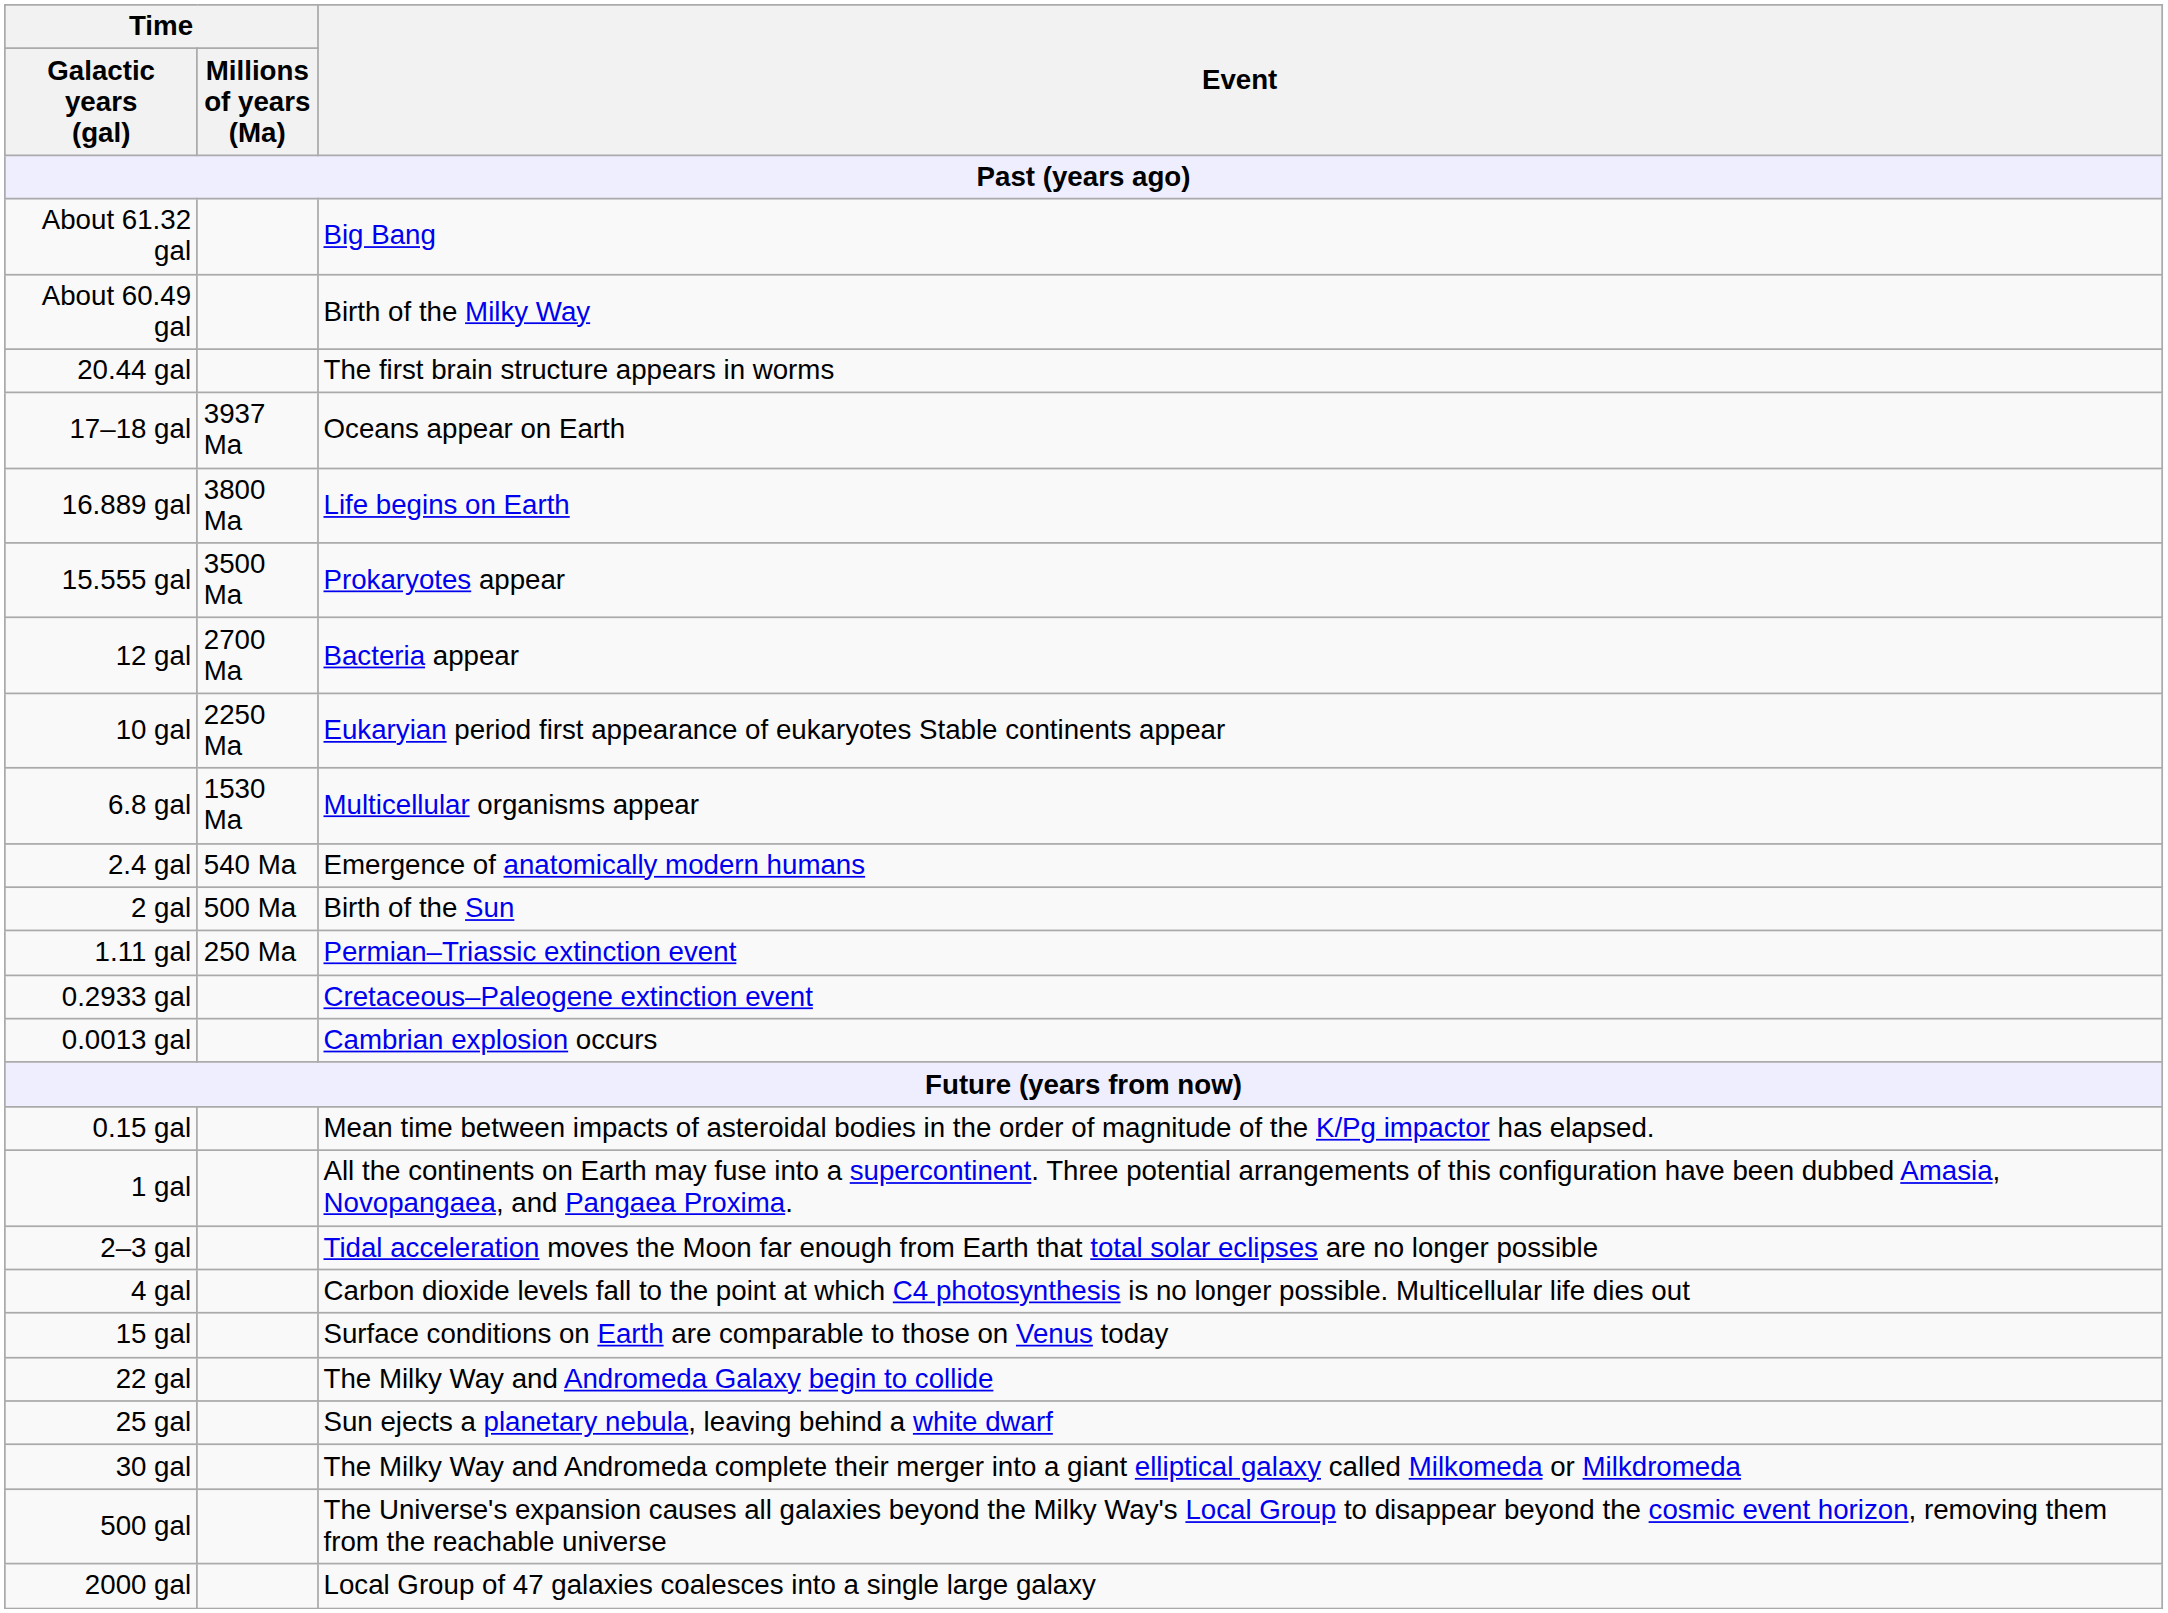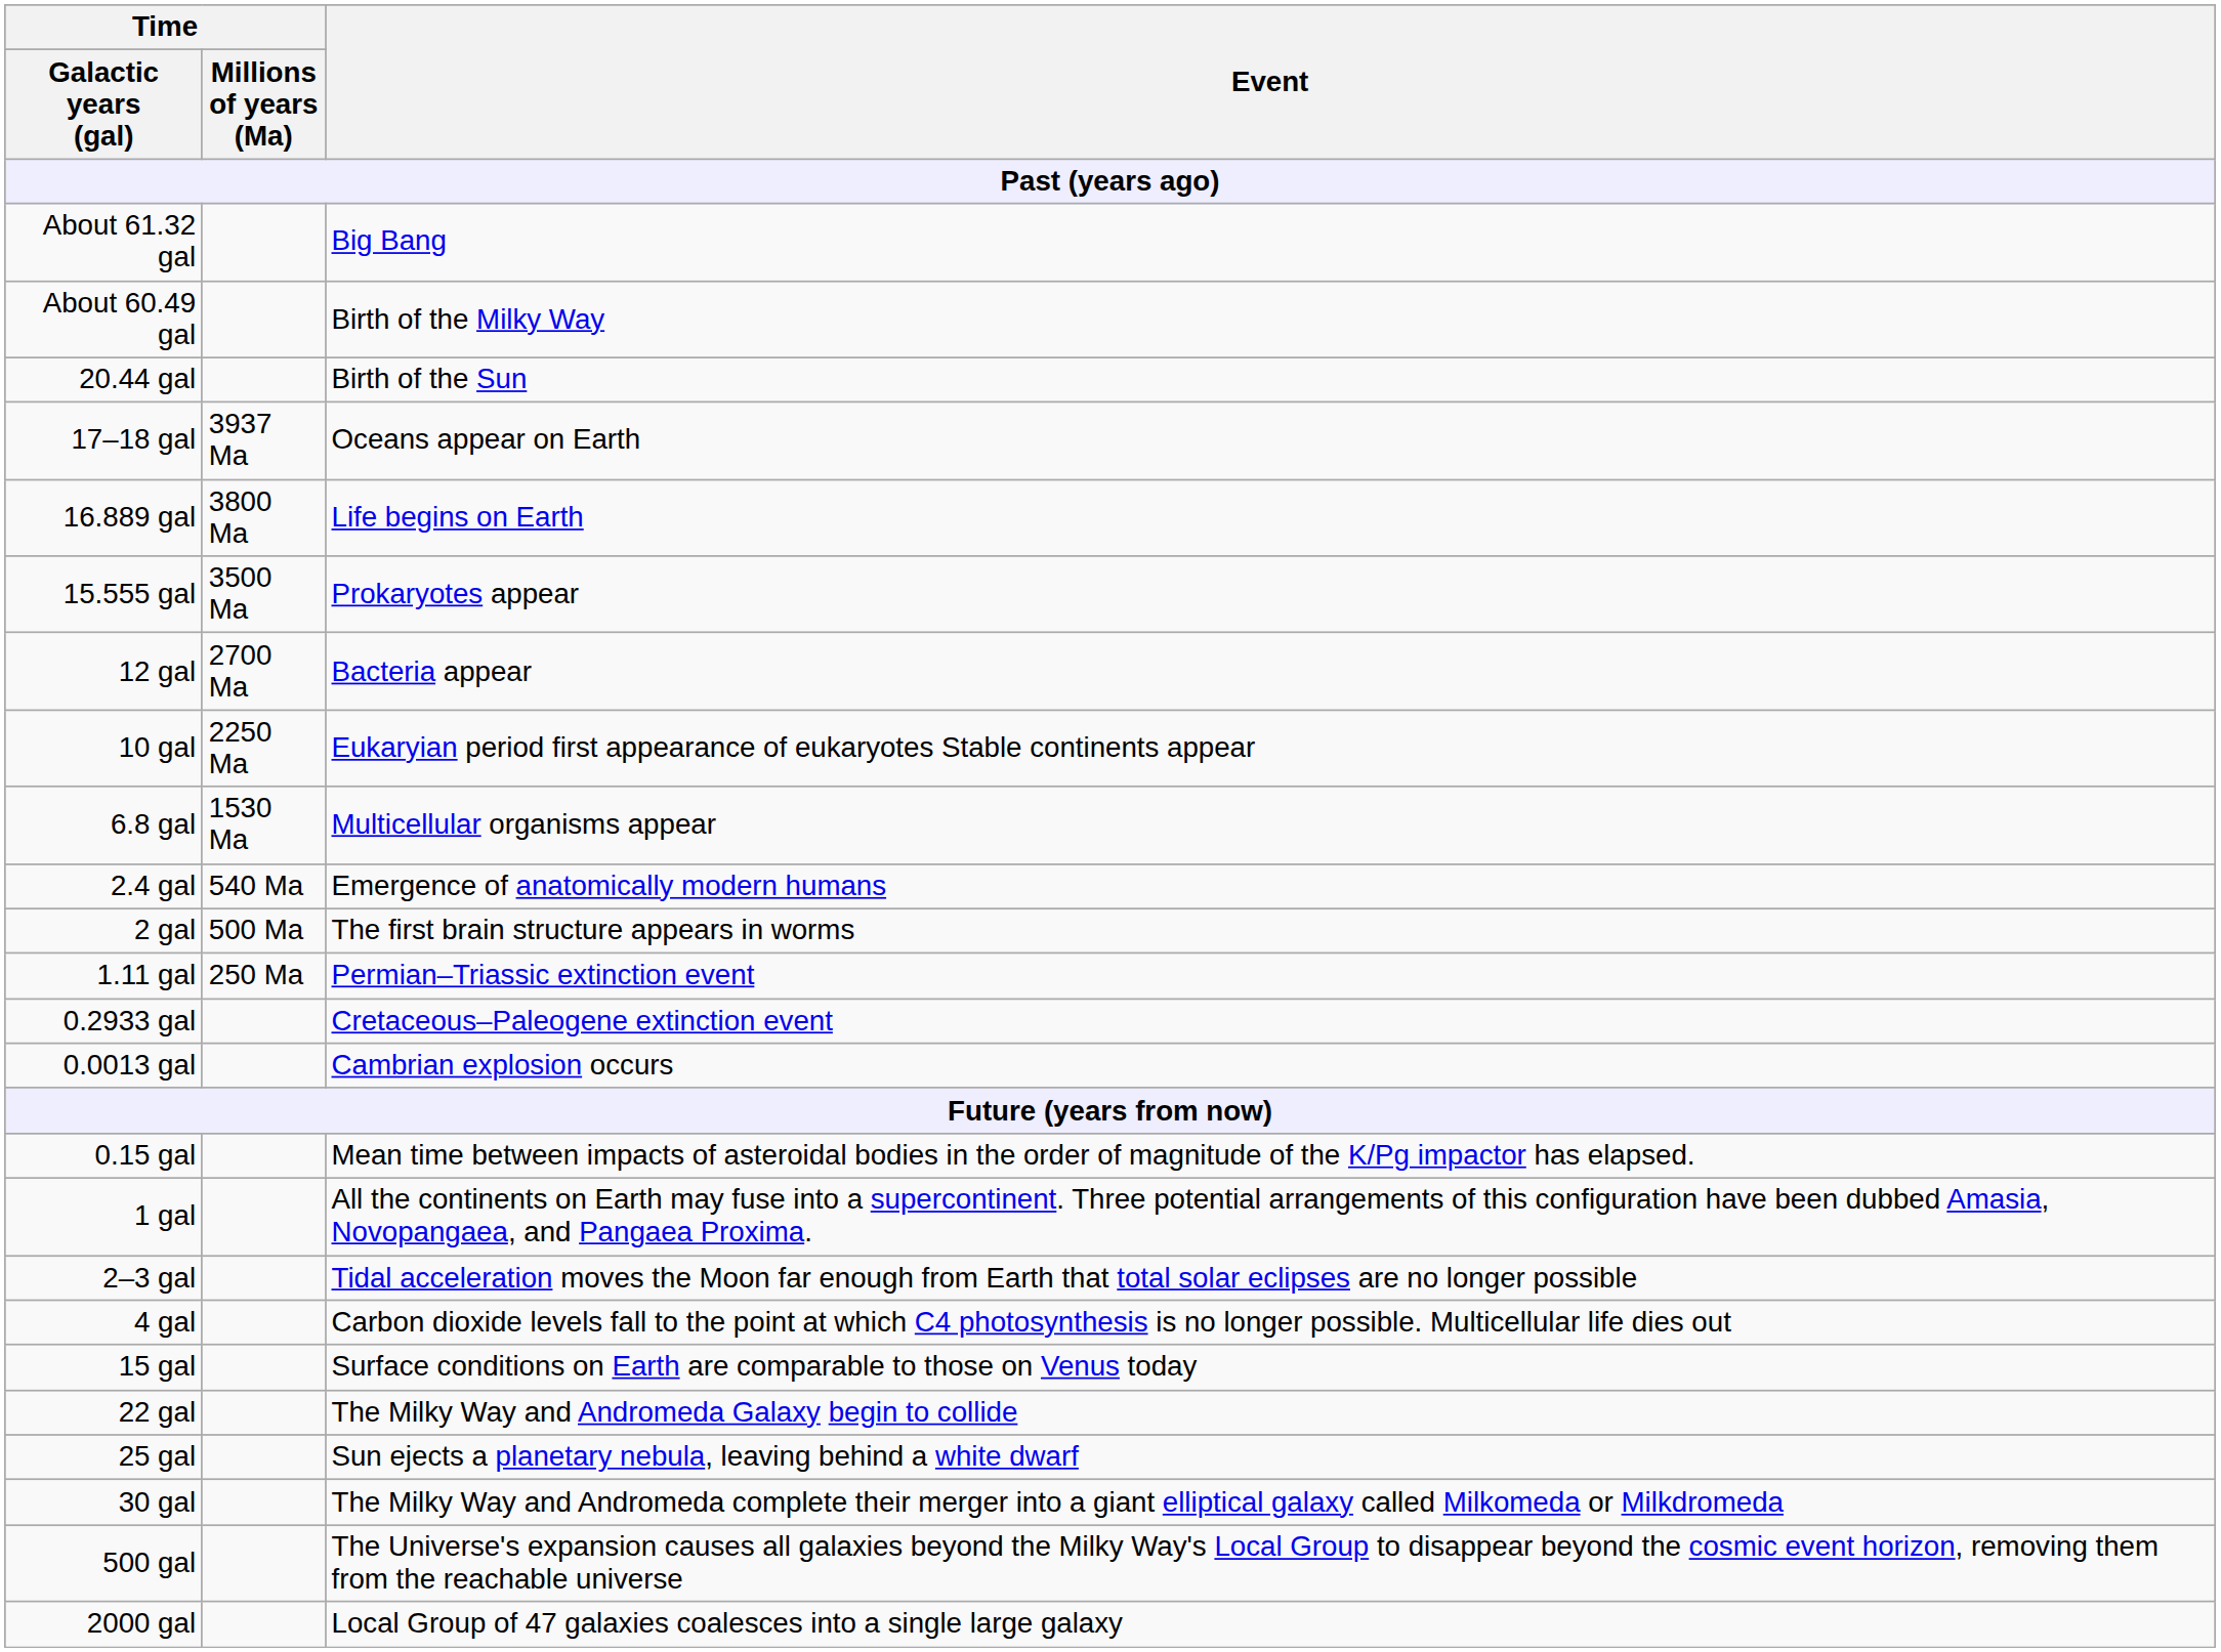 <table class="wikitable">
 <tr>
 <th colspan=2>Time</th>
 <th rowspan=2>Event</th>
 </tr>
 <tr>
 <th>Galactic<br>years<br>(gal)</th>
 <th>Millions<br>of years<br>(Ma)</th>
 </tr>
 <tr>
 <th colspan="3" style="background:#EEEEFF;">Past (years ago)</th>
 </tr>
 <tr>
 <td align="right">About 61.32 gal</td>
 <td></td>
 <td><a href='#'>Big Bang</a></td>
 </tr>
 <tr>
 <td align="right">About 60.49 gal</td>
 <td></td>
 <td>Birth of the <a href='#'>Milky Way</a></td>
 </tr>
 <tr>
 <td align="right">20.44 gal</td>
 <td></td>
-<td>The first brain structure appears in worms</td>
+<td>Birth of the <a href='#'>Sun</a></td>
 </tr>
 <tr>
 <td align="right">17–18 gal</td>
 <td>3937 Ma</td>
 <td>Oceans appear on Earth</td>
 </tr>
 <tr>
 <td align="right">16.889 gal</td>
 <td>3800 Ma</td>
 <td><a href='#'>Life begins on Earth</a></td>
 </tr>
 <tr>
 <td align="right">15.555 gal</td>
 <td>3500 Ma</td>
 <td><a href='#'>Prokaryotes</a> appear</td>
 </tr>
 <tr>
 <td align="right">12 gal</td>
 <td>2700 Ma</td>
 <td><a href='#'>Bacteria</a> appear</td>
 </tr>
 <tr>
 <td align="right">10 gal</td>
 <td>2250 Ma</td>
 <td><a href='#'>Eukaryian</a> period first appearance of eukaryotes Stable continents appear</td>
 </tr>
 <tr>
 <td align="right">6.8 gal</td>
 <td>1530 Ma</td>
 <td><a href='#'>Multicellular</a> organisms appear</td>
 </tr>
 <tr>
 <td align="right">2.4 gal</td>
 <td>540 Ma</td>
 <td>Emergence of <a href='#'>anatomically modern humans</a></td>
 </tr>
 <tr>
 <td align="right">2 gal</td>
 <td>500 Ma</td>
-<td>Birth of the <a href='#'>Sun</a></td>
+<td>The first brain structure appears in worms</td>
 </tr>
 <tr>
 <td align="right">1.11 gal</td>
 <td>250 Ma</td>
 <td><a href='#'>Permian–Triassic extinction event</a></td>
 </tr>
 <tr>
 <td align="right">0.2933 gal</td>
 <td></td>
 <td><a href='#'>Cretaceous–Paleogene extinction event</a></td>
 </tr>
 <tr>
 <td align="right">0.0013 gal</td>
 <td></td>
 <td><a href='#'>Cambrian explosion</a> occurs</td>
 </tr>
 <tr>
 <th colspan="3" style="background:#EEEEFF;">Future (years from now)</th>
 </tr>
 <tr>
 <td align="right">0.15 gal</td>
 <td></td>
 <td>Mean time between impacts of asteroidal bodies in the order of magnitude of the <a href='#'>K/Pg impactor</a> has elapsed.</td>
 </tr>
 <tr>
 <td align="right">1 gal</td>
 <td></td>
 <td>All the continents on Earth may fuse into a <a href='#'>supercontinent</a>. Three potential arrangements of this configuration have been dubbed <a href='#'>Amasia</a>, <a href='#'>Novopangaea</a>, and <a href='#'>Pangaea Proxima</a>.</td>
 </tr>
 <tr>
 <td align="right">2–3 gal</td>
 <td></td>
 <td><a href='#'>Tidal acceleration</a> moves the Moon far enough from Earth that <a href='#'>total solar eclipses</a> are no longer possible</td>
 </tr>
 <tr>
 <td align="right">4 gal</td>
 <td></td>
 <td>Carbon dioxide levels fall to the point at which <a href='#'>C4 photosynthesis</a> is no longer possible. Multicellular life dies out</td>
 </tr>
 <tr>
 <td align="right">15 gal</td>
 <td></td>
 <td>Surface conditions on <a href='#'>Earth</a> are comparable to those on <a href='#'>Venus</a> today</td>
 </tr>
 <tr>
 <td align="right">22 gal</td>
 <td></td>
 <td>The Milky Way and <a href='#'>Andromeda Galaxy</a> <a href='#'>begin to collide</a></td>
 </tr>
 <tr>
 <td align="right">25 gal</td>
 <td></td>
 <td>Sun ejects a <a href='#'>planetary nebula</a>, leaving behind a <a href='#'>white dwarf</a></td>
 </tr>
 <tr>
 <td align="right">30 gal</td>
 <td></td>
 <td>The Milky Way and Andromeda complete their merger into a giant <a href='#'>elliptical galaxy</a> called <a href='#'>Milkomeda</a> or <a href='#'>Milkdromeda</a></td>
 </tr>
 <tr>
 <td align="right">500 gal</td>
 <td></td>
 <td>The Universe's expansion causes all galaxies beyond the Milky Way's <a href='#'>Local Group</a> to disappear beyond the <a href='#'>cosmic event horizon</a>, removing them from the reachable universe</td>
 </tr>
 <tr>
 <td align="right">2000 gal</td>
 <td></td>
 <td>Local Group of 47 galaxies coalesces into a single large galaxy</td>
 </tr>
 </table>
